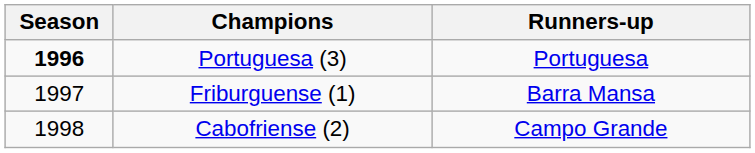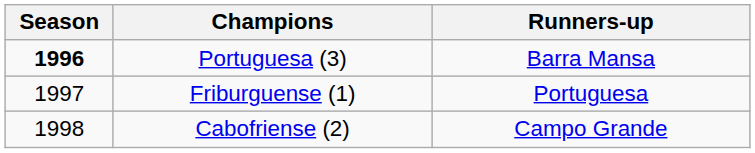 <table class="wikitable" style="text-align:center; margin-left:1em;">
 <tr>
 <th style="width:70px">Season</th>
 <th style="width:220px">Champions</th>
 <th style="width:220px">Runners-up</th>
 </tr>
 <tr>
 <td><strong>1996</strong></td>
 <td><a href='#'>Portuguesa</a> (3)</td>
-<td><a href='#'>Portuguesa</a></td>
+<td><a href='#'>Barra Mansa</a></td>
 </tr>
 <tr>
 <td>1997</td>
 <td><a href='#'>Friburguense</a> (1)</td>
-<td><a href='#'>Barra Mansa</a></td>
+<td><a href='#'>Portuguesa</a></td>
 </tr>
 <tr>
 <td>1998</td>
 <td><a href='#'>Cabofriense</a> (2)</td>
 <td><a href='#'>Campo Grande</a></td>
 </tr>
 </table>
